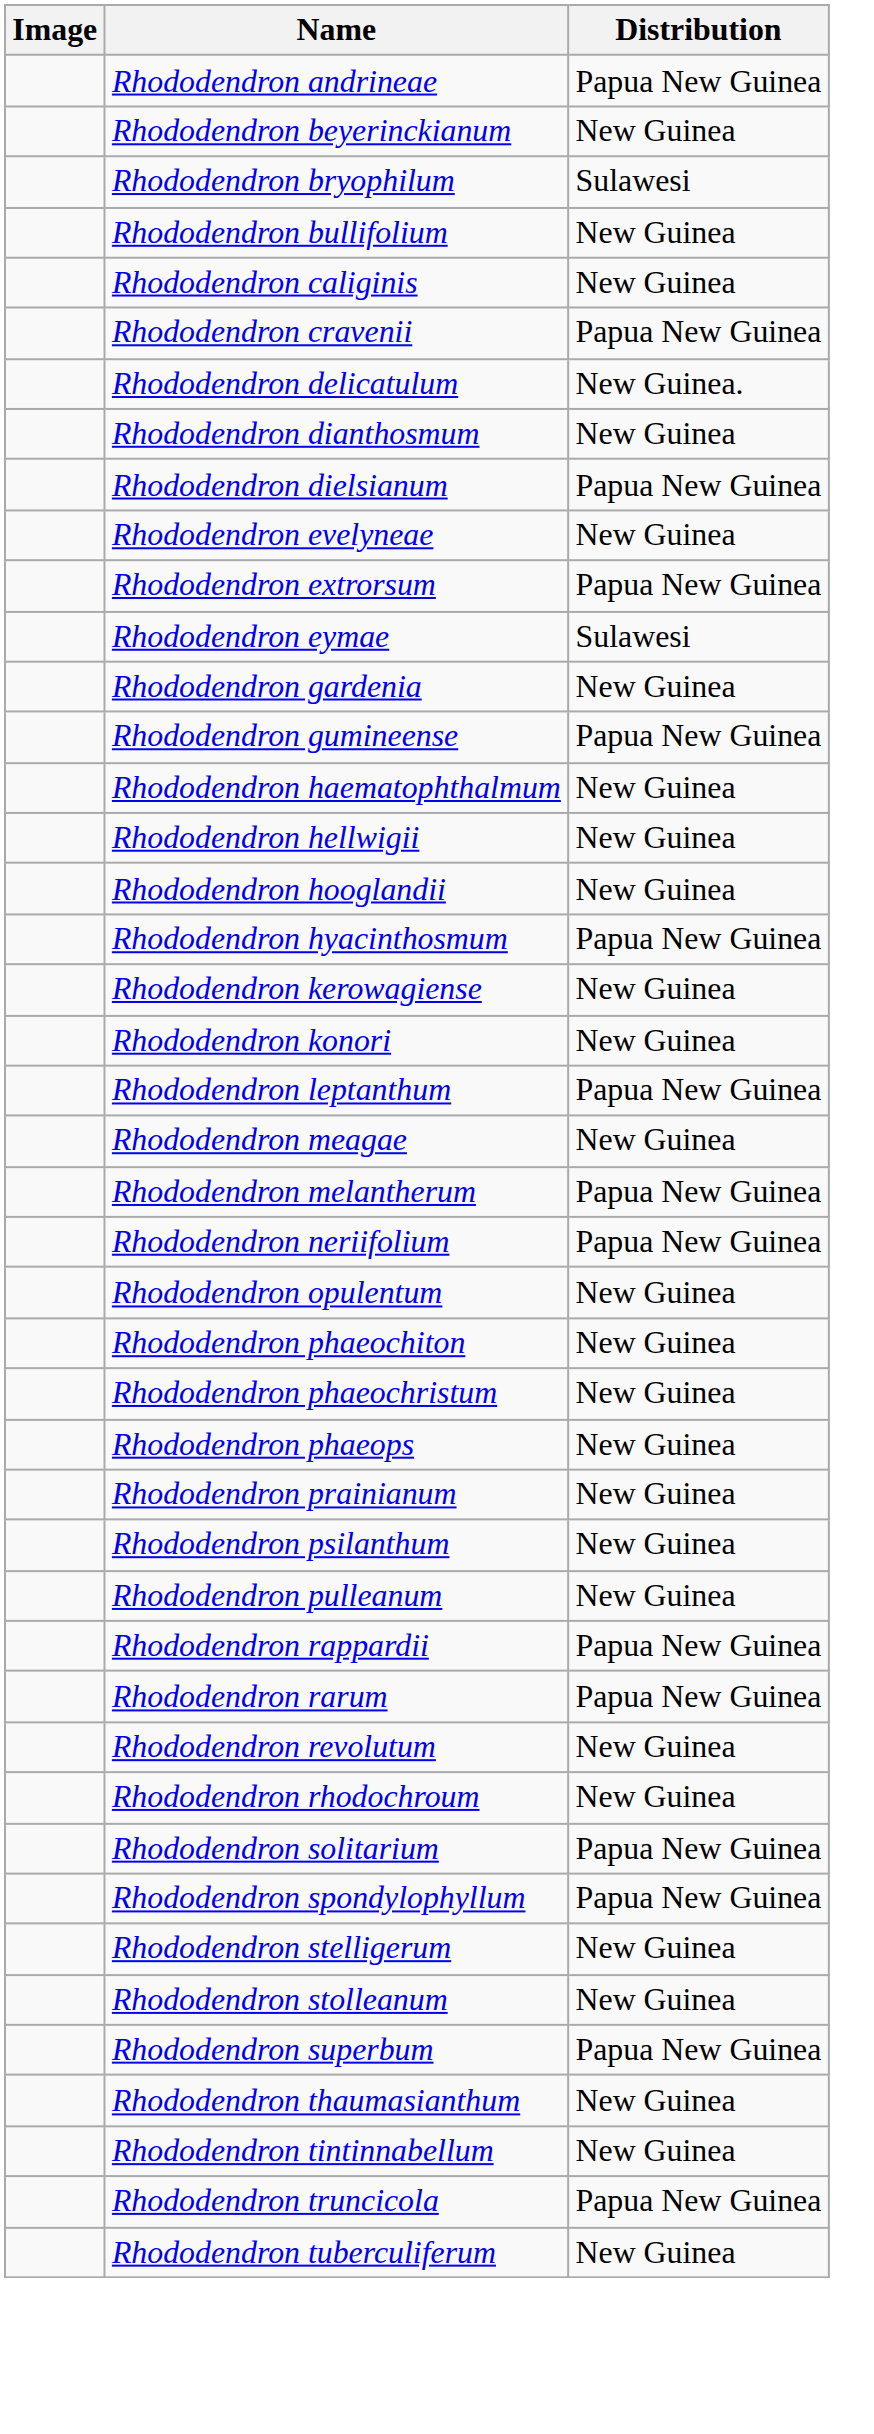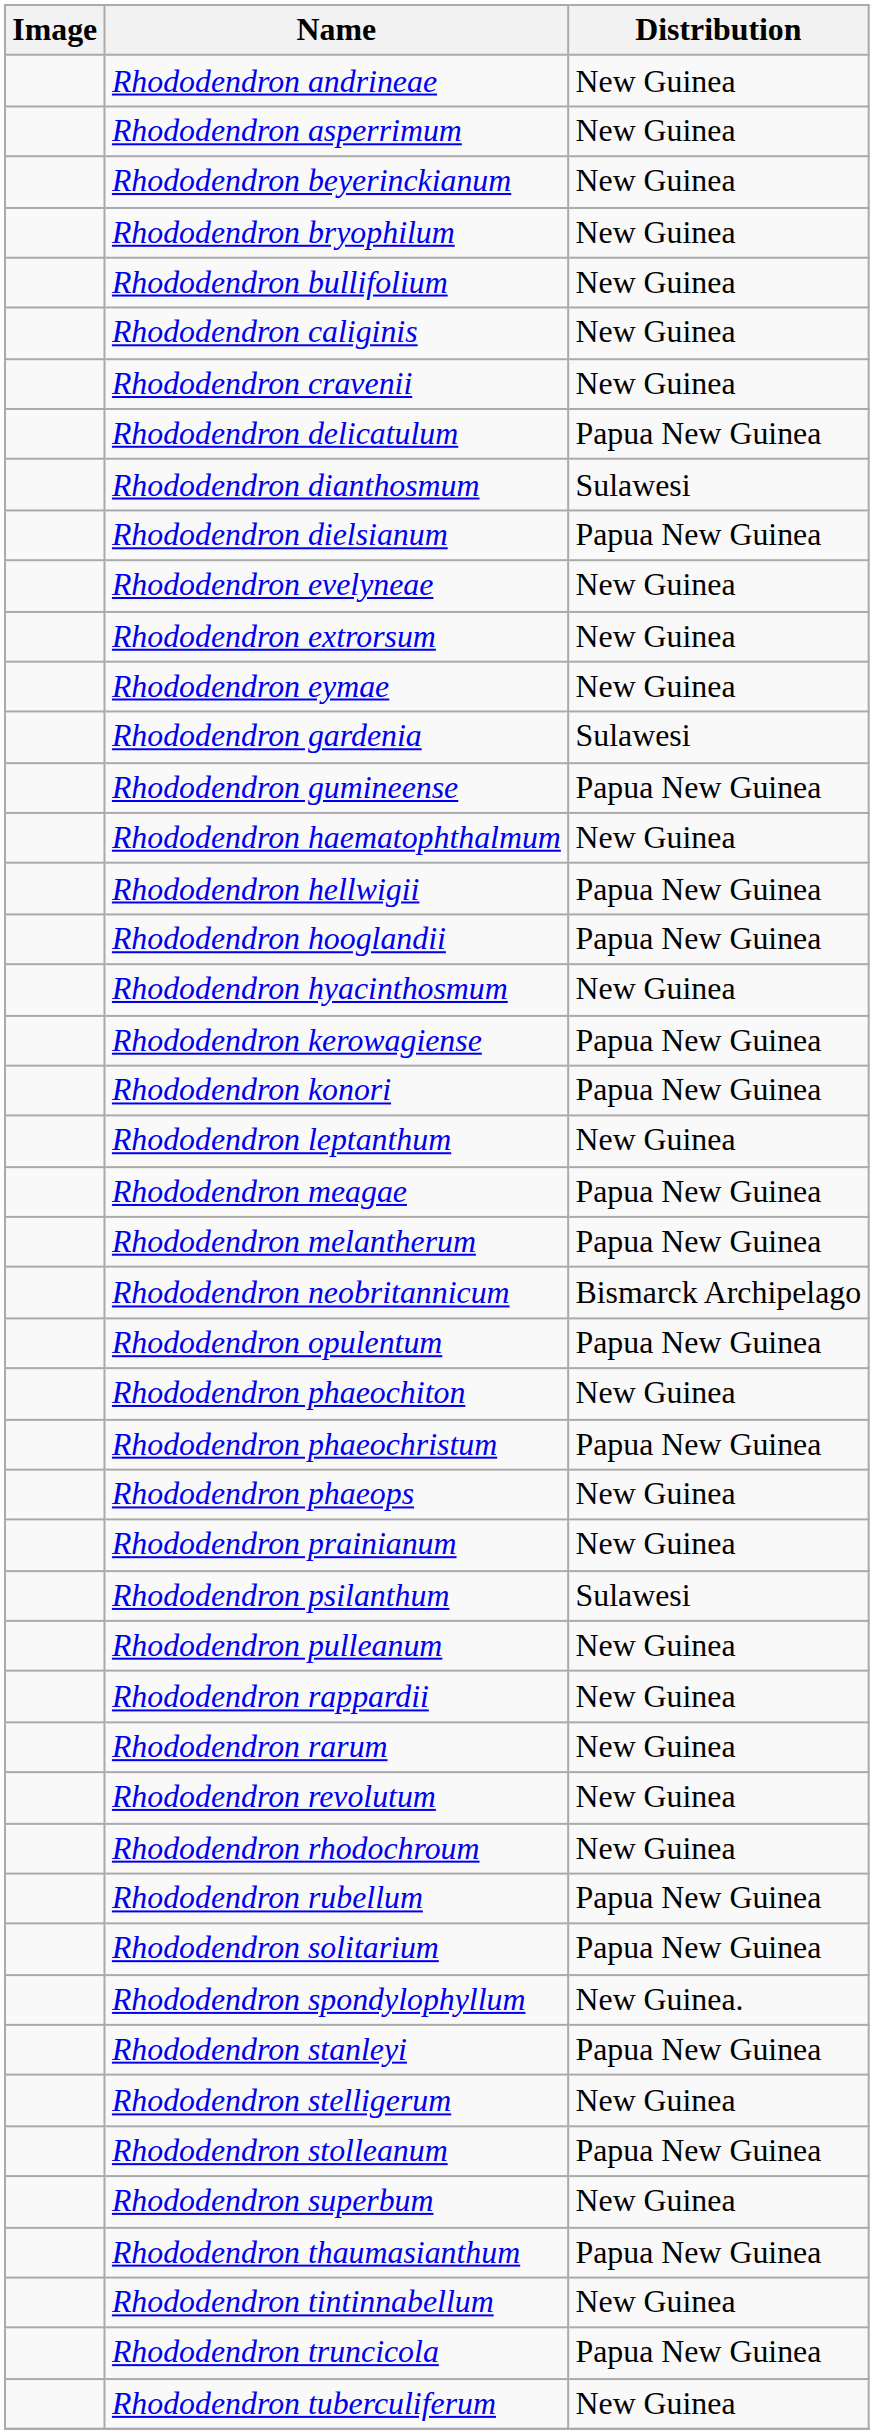 <table class="wikitable collapsible">
 <tr>
 <th>Image</th>
 <th>Name</th>
 <th>Distribution</th>
 </tr>
 <tr>
 <td></td>
 <td><em><a href='#'>Rhododendron andrineae</a></em> </td>
-<td>Papua New Guinea</td>
+<td>New Guinea</td>
+</tr>
+<tr>
+<td></td>
+<td><em><a href='#'>Rhododendron asperrimum</a></em> </td>
+<td>New Guinea</td>
 </tr>
 <tr>
 <td></td>
 <td><em><a href='#'>Rhododendron beyerinckianum</a></em> </td>
 <td>New Guinea</td>
 </tr>
 <tr>
 <td></td>
 <td><em><a href='#'>Rhododendron bryophilum</a></em> </td>
-<td>Sulawesi</td>
+<td>New Guinea</td>
 </tr>
 <tr>
 <td></td>
 <td><em><a href='#'>Rhododendron bullifolium</a></em> </td>
 <td>New Guinea</td>
 </tr>
 <tr>
 <td></td>
 <td><em><a href='#'>Rhododendron caliginis</a></em> </td>
 <td>New Guinea</td>
 </tr>
 <tr>
 <td></td>
 <td><em><a href='#'>Rhododendron cravenii</a></em> </td>
+<td>New Guinea</td>
+</tr>
+<tr>
+<td></td>
+<td><em><a href='#'>Rhododendron delicatulum</a></em> </td>
 <td>Papua New Guinea</td>
 </tr>
 <tr>
 <td></td>
-<td><em><a href='#'>Rhododendron delicatulum</a></em> </td>
-<td>New Guinea.</td>
-</tr>
-<tr>
-<td></td>
 <td><em><a href='#'>Rhododendron dianthosmum</a></em> </td>
-<td>New Guinea</td>
+<td>Sulawesi</td>
 </tr>
 <tr>
 <td></td>
 <td><em><a href='#'>Rhododendron dielsianum</a></em> </td>
 <td>Papua New Guinea</td>
 </tr>
 <tr>
 <td></td>
 <td><em><a href='#'>Rhododendron evelyneae</a></em> </td>
 <td>New Guinea</td>
 </tr>
 <tr>
 <td></td>
 <td><em><a href='#'>Rhododendron extrorsum</a></em> </td>
-<td>Papua New Guinea</td>
+<td>New Guinea</td>
 </tr>
 <tr>
 <td></td>
 <td><em><a href='#'>Rhododendron eymae</a></em> </td>
-<td>Sulawesi</td>
+<td>New Guinea</td>
 </tr>
 <tr>
 <td></td>
 <td><em><a href='#'>Rhododendron gardenia</a></em> </td>
-<td>New Guinea</td>
+<td>Sulawesi</td>
 </tr>
 <tr>
 <td></td>
 <td><em><a href='#'>Rhododendron gumineense</a></em> </td>
 <td>Papua New Guinea</td>
 </tr>
 <tr>
 <td></td>
 <td><em><a href='#'>Rhododendron haematophthalmum</a></em> </td>
 <td>New Guinea</td>
 </tr>
 <tr>
 <td></td>
 <td><em><a href='#'>Rhododendron hellwigii</a></em> </td>
+<td>Papua New Guinea</td>
+</tr>
+<tr>
+<td></td>
+<td><em><a href='#'>Rhododendron hooglandii</a></em> </td>
+<td>Papua New Guinea</td>
+</tr>
+<tr>
+<td></td>
+<td><em><a href='#'>Rhododendron hyacinthosmum</a></em> </td>
 <td>New Guinea</td>
 </tr>
 <tr>
 <td></td>
-<td><em><a href='#'>Rhododendron hooglandii</a></em> </td>
+<td><em><a href='#'>Rhododendron kerowagiense</a></em> </td>
+<td>Papua New Guinea</td>
+</tr>
+<tr>
+<td></td>
+<td><em><a href='#'>Rhododendron konori</a></em> </td>
+<td>Papua New Guinea</td>
+</tr>
+<tr>
+<td></td>
+<td><em><a href='#'>Rhododendron leptanthum</a></em> </td>
 <td>New Guinea</td>
 </tr>
 <tr>
 <td></td>
-<td><em><a href='#'>Rhododendron hyacinthosmum</a></em> </td>
+<td><em><a href='#'>Rhododendron meagae</a></em> </td>
 <td>Papua New Guinea</td>
-</tr>
-<tr>
-<td></td>
-<td><em><a href='#'>Rhododendron kerowagiense</a></em> </td>
-<td>New Guinea</td>
-</tr>
-<tr>
-<td></td>
-<td><em><a href='#'>Rhododendron konori</a></em> </td>
-<td>New Guinea</td>
-</tr>
-<tr>
-<td></td>
-<td><em><a href='#'>Rhododendron leptanthum</a></em> </td>
-<td>Papua New Guinea</td>
-</tr>
-<tr>
-<td></td>
-<td><em><a href='#'>Rhododendron meagae</a></em> </td>
-<td>New Guinea</td>
 </tr>
 <tr>
 <td></td>
 <td><em><a href='#'>Rhododendron melantherum</a></em> </td>
 <td>Papua New Guinea</td>
 </tr>
 <tr>
 <td></td>
-<td><em><a href='#'>Rhododendron neriifolium</a></em> </td>
-<td>Papua New Guinea</td>
+<td><em><a href='#'>Rhododendron neobritannicum</a></em> </td>
+<td>Bismarck Archipelago</td>
 </tr>
 <tr>
 <td></td>
 <td><em><a href='#'>Rhododendron opulentum</a></em> </td>
-<td>New Guinea</td>
+<td>Papua New Guinea</td>
 </tr>
 <tr>
 <td></td>
 <td><em><a href='#'>Rhododendron phaeochiton</a></em> </td>
 <td>New Guinea</td>
 </tr>
 <tr>
 <td></td>
 <td><em><a href='#'>Rhododendron phaeochristum</a></em> </td>
-<td>New Guinea</td>
+<td>Papua New Guinea</td>
 </tr>
 <tr>
 <td></td>
 <td><em><a href='#'>Rhododendron phaeops</a></em> </td>
 <td>New Guinea</td>
 </tr>
 <tr>
 <td></td>
 <td><em><a href='#'>Rhododendron prainianum</a></em> </td>
 <td>New Guinea</td>
 </tr>
 <tr>
 <td></td>
 <td><em><a href='#'>Rhododendron psilanthum</a></em> </td>
-<td>New Guinea</td>
+<td>Sulawesi</td>
 </tr>
 <tr>
 <td></td>
 <td><em><a href='#'>Rhododendron pulleanum</a></em> </td>
 <td>New Guinea</td>
 </tr>
 <tr>
 <td></td>
 <td><em><a href='#'>Rhododendron rappardii</a></em> </td>
-<td>Papua New Guinea</td>
+<td>New Guinea</td>
 </tr>
 <tr>
 <td></td>
 <td><em><a href='#'>Rhododendron rarum</a></em> </td>
-<td>Papua New Guinea</td>
+<td>New Guinea</td>
 </tr>
 <tr>
 <td></td>
 <td><em><a href='#'>Rhododendron revolutum</a></em> </td>
 <td>New Guinea</td>
 </tr>
 <tr>
 <td></td>
 <td><em><a href='#'>Rhododendron rhodochroum</a></em> </td>
 <td>New Guinea</td>
 </tr>
 <tr>
 <td></td>
+<td><em><a href='#'>Rhododendron rubellum</a></em> </td>
+<td>Papua New Guinea</td>
+</tr>
+<tr>
+<td></td>
 <td><em><a href='#'>Rhododendron solitarium</a></em> </td>
 <td>Papua New Guinea</td>
 </tr>
 <tr>
 <td></td>
 <td><em><a href='#'>Rhododendron spondylophyllum</a></em> </td>
+<td>New Guinea.</td>
+</tr>
+<tr>
+<td></td>
+<td><em><a href='#'>Rhododendron stanleyi</a></em> </td>
 <td>Papua New Guinea</td>
 </tr>
 <tr>
 <td></td>
 <td><em><a href='#'>Rhododendron stelligerum</a></em> </td>
 <td>New Guinea</td>
 </tr>
 <tr>
 <td></td>
 <td><em><a href='#'>Rhododendron stolleanum</a></em> </td>
+<td>Papua New Guinea</td>
+</tr>
+<tr>
+<td></td>
+<td><em><a href='#'>Rhododendron superbum</a></em> </td>
 <td>New Guinea</td>
 </tr>
 <tr>
 <td></td>
-<td><em><a href='#'>Rhododendron superbum</a></em> </td>
+<td><em><a href='#'>Rhododendron thaumasianthum</a></em> </td>
 <td>Papua New Guinea</td>
-</tr>
-<tr>
-<td></td>
-<td><em><a href='#'>Rhododendron thaumasianthum</a></em> </td>
-<td>New Guinea</td>
 </tr>
 <tr>
 <td></td>
 <td><em><a href='#'>Rhododendron tintinnabellum</a></em> </td>
 <td>New Guinea</td>
 </tr>
 <tr>
 <td></td>
 <td><em><a href='#'>Rhododendron truncicola</a></em> </td>
 <td>Papua New Guinea</td>
 </tr>
 <tr>
 <td></td>
 <td><em><a href='#'>Rhododendron tuberculiferum</a></em> </td>
 <td>New Guinea</td>
 </tr>
 <tr>
 </tr>
 </table>
